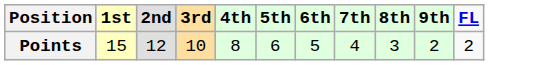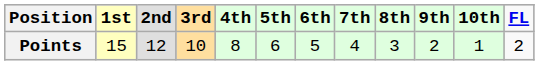 <table class="wikitable" style="font-size:85%; text-align:center">
 <tr>
 <th>Position</th>
 <td style="background:#ffffbf;"><strong>1st</strong></td>
 <td style="background:#dfdfdf;"><strong>2nd</strong></td>
 <td style="background:#ffdf9f;"><strong>3rd</strong></td>
 <td style="background:#dfffdf;"><strong>4th</strong></td>
 <td style="background:#dfffdf;"><strong>5th</strong></td>
 <td style="background:#dfffdf;"><strong>6th</strong></td>
 <td style="background:#dfffdf;"><strong>7th</strong></td>
 <td style="background:#dfffdf;"><strong>8th</strong></td>
 <td style="background:#dfffdf;"><strong>9th</strong></td>
+<td style="background:#dfffdf;"><strong>10th</strong></td>
 <td><strong><a href='#'>FL</a></strong></td>
 </tr>
 <tr>
 <th>Points</th>
 <td style="background:#ffffbf;">15</td>
 <td style="background:#dfdfdf;">12</td>
 <td style="background:#ffdf9f;">10</td>
 <td style="background:#dfffdf;">8</td>
 <td style="background:#dfffdf;">6</td>
 <td style="background:#dfffdf;">5</td>
 <td style="background:#dfffdf;">4</td>
 <td style="background:#dfffdf;">3</td>
 <td style="background:#dfffdf;">2</td>
+<td style="background:#dfffdf;">1</td>
 <td>2</td>
 </tr>
 </table>
